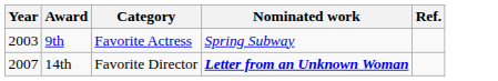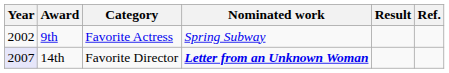 <table class="wikitable">
 <tr>
 <th>Year</th>
 <th>Award</th>
 <th>Category</th>
 <th>Nominated work</th>
+<th>Result</th>
 <th>Ref.</th>
 </tr>
 <tr>
-<td>2003</td>
+<td>2002</td>
 <td><a href='#'>9th</a></td>
 <td><a href='#'>Favorite Actress</a></td>
 <td><em><a href='#'>Spring Subway</a></em></td>
 <td></td>
+<td></td>
 </tr>
 <tr>
-<td>2007</td>
+<td style="background: lavender;">2007</td>
 <td>14th</td>
 <td>Favorite Director</td>
 <td><strong><em><a href='#'>Letter from an Unknown Woman</a></em></strong></td>
 <td></td>
+<td></td>
 </tr>
 </table>
